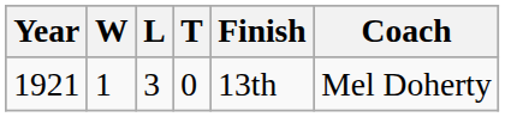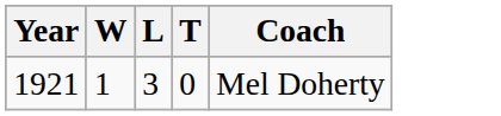 <table class="wikitable">
 <tr>
 <th>Year</th>
 <th>W</th>
 <th>L</th>
 <th>T</th>
-<th>Finish</th>
 <th>Coach</th>
 </tr>
 <tr>
 <td>1921</td>
 <td>1</td>
 <td>3</td>
 <td>0</td>
-<td>13th</td>
 <td>Mel Doherty</td>
 </tr>
 </table>
